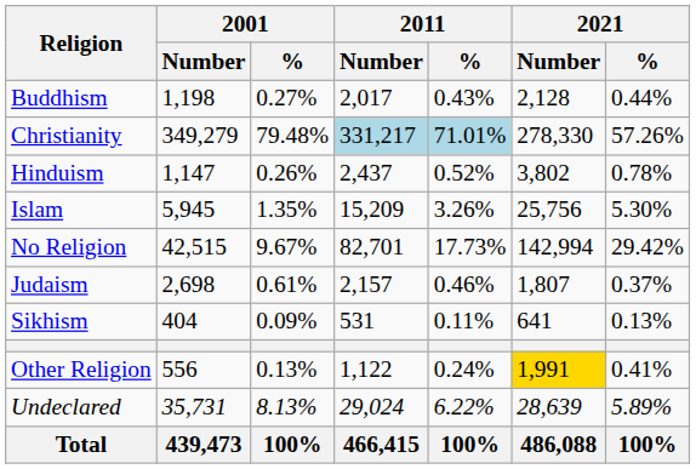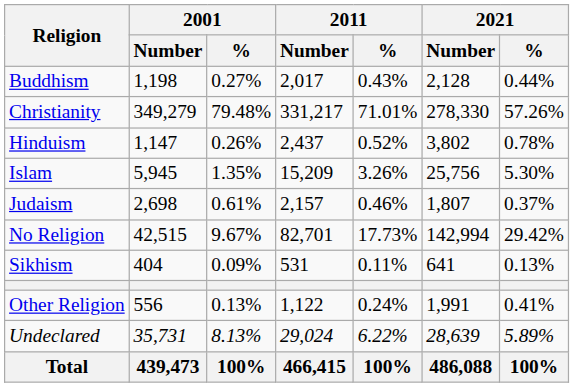 <table class="wikitable sortable">
 <tr>
 <th rowspan="2">Religion</th>
 <th colspan="2">2001</th>
 <th colspan="2">2011</th>
 <th colspan="2">2021</th>
 </tr>
 <tr>
 <th>Number</th>
 <th>%</th>
 <th>Number</th>
 <th>%</th>
 <th>Number</th>
 <th>%</th>
 </tr>
 <tr>
 <td><a href='#'>Buddhism</a></td>
 <td>1,198</td>
 <td>0.27%</td>
 <td>2,017</td>
 <td>0.43%</td>
 <td>2,128</td>
 <td>0.44%</td>
 </tr>
 <tr>
 <td><a href='#'>Christianity</a></td>
 <td>349,279</td>
 <td>79.48%</td>
-<td style="background: lightblue;">331,217</td>
-<td style="background: lightblue;">71.01%</td>
+<td>331,217</td>
+<td>71.01%</td>
 <td>278,330</td>
 <td>57.26%</td>
 </tr>
 <tr>
 <td><a href='#'>Hinduism</a></td>
 <td>1,147</td>
 <td>0.26%</td>
 <td>2,437</td>
 <td>0.52%</td>
 <td>3,802</td>
 <td>0.78%</td>
 </tr>
 <tr>
 <td><a href='#'>Islam</a></td>
 <td>5,945</td>
 <td>1.35%</td>
 <td>15,209</td>
 <td>3.26%</td>
 <td>25,756</td>
 <td>5.30%</td>
 </tr>
 <tr>
+<td><a href='#'>Judaism</a></td>
+<td>2,698</td>
+<td>0.61%</td>
+<td>2,157</td>
+<td>0.46%</td>
+<td>1,807</td>
+<td>0.37%</td>
+</tr>
+<tr>
 <td><a href='#'>No Religion</a></td>
 <td>42,515</td>
 <td>9.67%</td>
 <td>82,701</td>
 <td>17.73%</td>
 <td>142,994</td>
 <td>29.42%</td>
-</tr>
-<tr>
-<td><a href='#'>Judaism</a></td>
-<td>2,698</td>
-<td>0.61%</td>
-<td>2,157</td>
-<td>0.46%</td>
-<td>1,807</td>
-<td>0.37%</td>
 </tr>
 <tr>
 <td><a href='#'>Sikhism</a></td>
 <td>404</td>
 <td>0.09%</td>
 <td>531</td>
 <td>0.11%</td>
 <td>641</td>
 <td>0.13%</td>
 </tr>
 <tr>
 <th></th>
 <th></th>
 <th></th>
 <th></th>
 <th></th>
 <th></th>
 <th></th>
 </tr>
 <tr>
 <td><a href='#'>Other Religion</a></td>
 <td>556</td>
 <td>0.13%</td>
 <td>1,122</td>
 <td>0.24%</td>
-<td style="background: gold;">1,991</td>
+<td>1,991</td>
 <td>0.41%</td>
 </tr>
 <tr>
 <td><em>Undeclared</em></td>
 <td><em>35,731</em></td>
 <td><em>8.13%</em></td>
 <td><em>29,024</em></td>
 <td><em>6.22%</em></td>
 <td><em>28,639</em></td>
 <td><em>5.89%</em></td>
 </tr>
 <tr>
 <th>Total</th>
 <th>439,473</th>
 <th>100%</th>
 <th>466,415</th>
 <th>100%</th>
 <th>486,088</th>
 <th>100%</th>
 </tr>
 </table>
